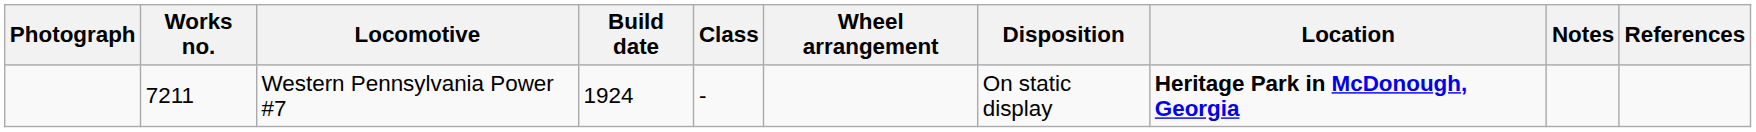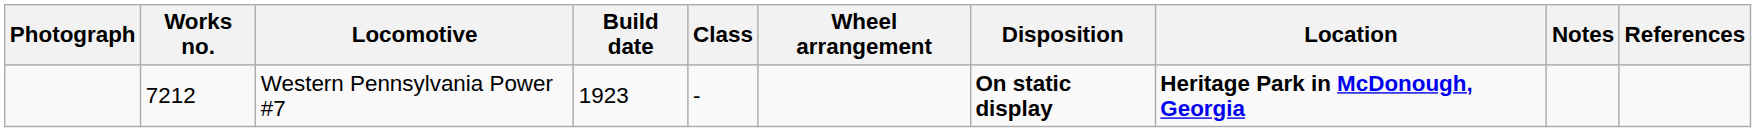 <table class="wikitable">
 <tr>
 <th>Photograph</th>
 <th>Works no.</th>
 <th>Locomotive</th>
 <th>Build date</th>
 <th>Class</th>
 <th>Wheel arrangement</th>
 <th>Disposition</th>
 <th>Location</th>
 <th>Notes</th>
 <th>References</th>
 </tr>
 <tr>
 <td></td>
-<td>7211</td>
+<td>7212</td>
 <td>Western Pennsylvania Power #7</td>
-<td>1924</td>
+<td>1923</td>
 <td>-</td>
 <td></td>
-<td>On static display</td>
+<td><strong>On static display</strong></td>
 <td><strong>Heritage Park in <a href='#'>McDonough, Georgia</a></strong></td>
 <td></td>
 <td></td>
 </tr>
 </table>
